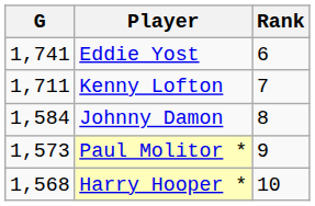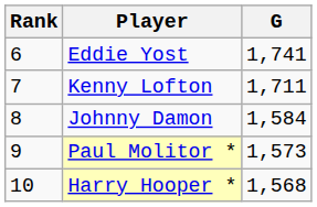 <table class="wikitable" style="float:left;">
 <tr style="white-space: nowrap;">
+<th>Rank</th>
+<th>Player</th>
 <th>G</th>
-<th>Player</th>
-<th>Rank</th>
 </tr>
 <tr>
+<td>6</td>
+<td><a href='#'>Eddie Yost</a></td>
 <td>1,741</td>
-<td><a href='#'>Eddie Yost</a></td>
-<td>6</td>
 </tr>
 <tr>
+<td>7</td>
+<td><a href='#'>Kenny Lofton</a></td>
 <td>1,711</td>
-<td><a href='#'>Kenny Lofton</a></td>
-<td>7</td>
 </tr>
 <tr>
+<td>8</td>
+<td><a href='#'>Johnny Damon</a></td>
 <td>1,584</td>
-<td><a href='#'>Johnny Damon</a></td>
-<td>8</td>
 </tr>
 <tr>
+<td>9</td>
+<td style="background:#ffffbb;"><a href='#'>Paul Molitor</a> *</td>
 <td>1,573</td>
-<td style="background:#ffffbb;"><a href='#'>Paul Molitor</a> *</td>
-<td>9</td>
 </tr>
 <tr>
+<td>10</td>
+<td style="background:#ffffbb;"><a href='#'>Harry Hooper</a> *</td>
 <td>1,568</td>
-<td style="background:#ffffbb;"><a href='#'>Harry Hooper</a> *</td>
-<td>10</td>
 </tr>
 </table>
